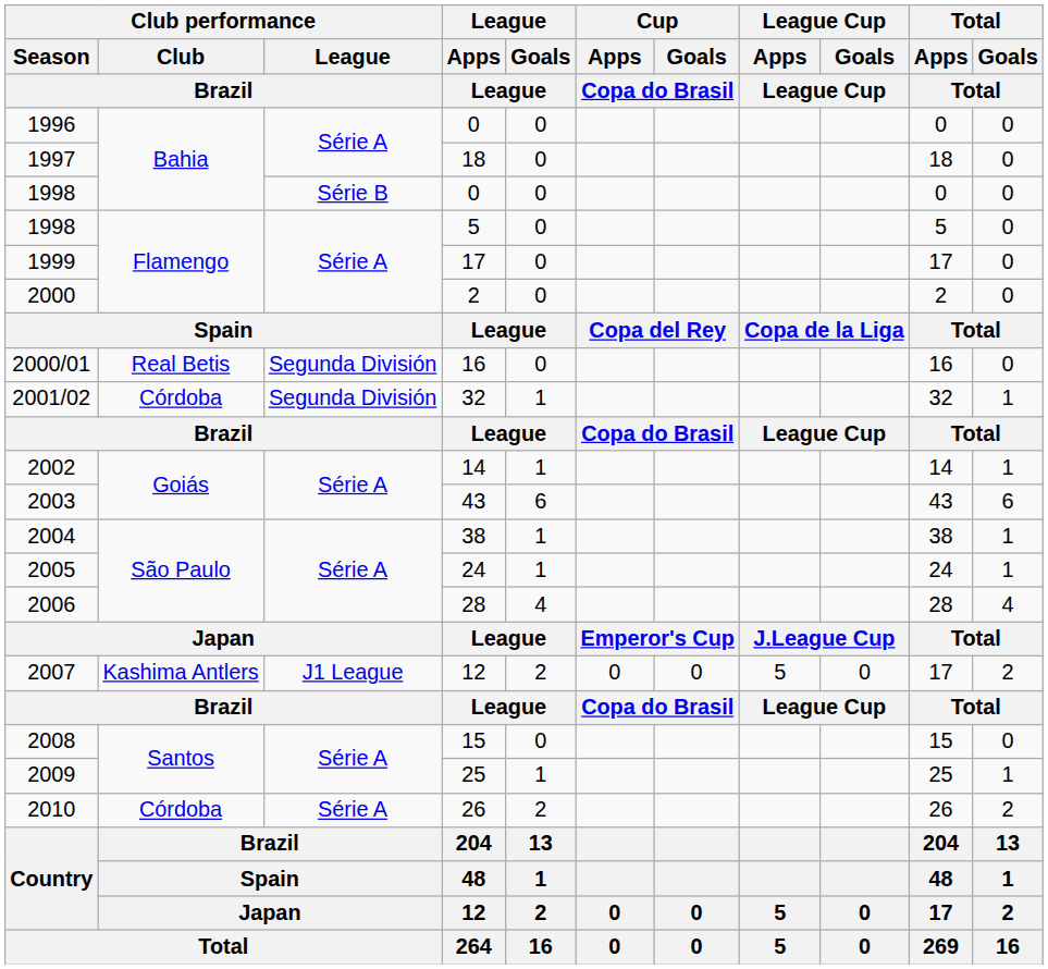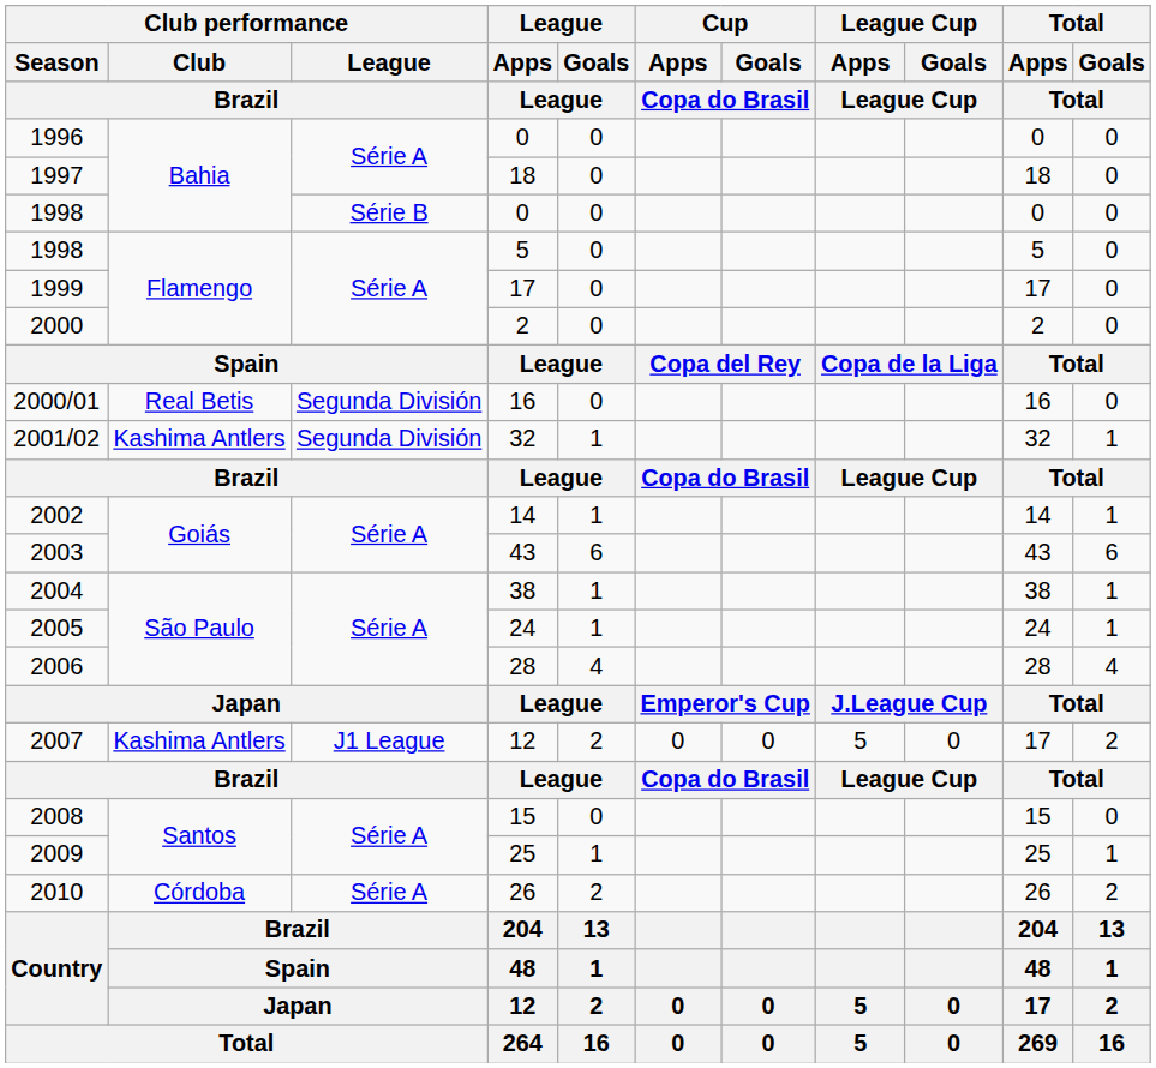 <table class="wikitable" style="text-align:center;">
 <tr>
 <th colspan=3>Club performance</th>
 <th colspan=2>League</th>
 <th colspan=2>Cup</th>
 <th colspan=2>League Cup</th>
 <th colspan=2>Total</th>
 </tr>
 <tr>
 <th>Season</th>
 <th>Club</th>
 <th>League</th>
 <th>Apps</th>
 <th>Goals</th>
 <th>Apps</th>
 <th>Goals</th>
 <th>Apps</th>
 <th>Goals</th>
 <th>Apps</th>
 <th>Goals</th>
 </tr>
 <tr>
 <th colspan=3>Brazil</th>
 <th colspan=2>League</th>
 <th colspan=2><a href='#'>Copa do Brasil</a></th>
 <th colspan=2>League Cup</th>
 <th colspan=2>Total</th>
 </tr>
 <tr>
 <td>1996</td>
 <td rowspan="3"><a href='#'>Bahia</a></td>
 <td rowspan="2"><a href='#'>Série A</a></td>
 <td>0</td>
 <td>0</td>
 <td></td>
 <td></td>
 <td></td>
 <td></td>
 <td>0</td>
 <td>0</td>
 </tr>
 <tr>
 <td>1997</td>
 <td>18</td>
 <td>0</td>
 <td></td>
 <td></td>
 <td></td>
 <td></td>
 <td>18</td>
 <td>0</td>
 </tr>
 <tr>
 <td>1998</td>
 <td><a href='#'>Série B</a></td>
 <td>0</td>
 <td>0</td>
 <td></td>
 <td></td>
 <td></td>
 <td></td>
 <td>0</td>
 <td>0</td>
 </tr>
 <tr>
 <td>1998</td>
 <td rowspan="3"><a href='#'>Flamengo</a></td>
 <td rowspan="3"><a href='#'>Série A</a></td>
 <td>5</td>
 <td>0</td>
 <td></td>
 <td></td>
 <td></td>
 <td></td>
 <td>5</td>
 <td>0</td>
 </tr>
 <tr>
 <td>1999</td>
 <td>17</td>
 <td>0</td>
 <td></td>
 <td></td>
 <td></td>
 <td></td>
 <td>17</td>
 <td>0</td>
 </tr>
 <tr>
 <td>2000</td>
 <td>2</td>
 <td>0</td>
 <td></td>
 <td></td>
 <td></td>
 <td></td>
 <td>2</td>
 <td>0</td>
 </tr>
 <tr>
 <th colspan=3>Spain</th>
 <th colspan=2>League</th>
 <th colspan=2><a href='#'>Copa del Rey</a></th>
 <th colspan=2><a href='#'>Copa de la Liga</a></th>
 <th colspan=2>Total</th>
 </tr>
 <tr>
 <td>2000/01</td>
 <td><a href='#'>Real Betis</a></td>
 <td><a href='#'>Segunda División</a></td>
 <td>16</td>
 <td>0</td>
 <td></td>
 <td></td>
 <td></td>
 <td></td>
 <td>16</td>
 <td>0</td>
 </tr>
 <tr>
 <td>2001/02</td>
-<td><a href='#'>Córdoba</a></td>
+<td><a href='#'>Kashima Antlers</a></td>
 <td><a href='#'>Segunda División</a></td>
 <td>32</td>
 <td>1</td>
 <td></td>
 <td></td>
 <td></td>
 <td></td>
 <td>32</td>
 <td>1</td>
 </tr>
 <tr>
 <th colspan=3>Brazil</th>
 <th colspan=2>League</th>
 <th colspan=2><a href='#'>Copa do Brasil</a></th>
 <th colspan=2>League Cup</th>
 <th colspan=2>Total</th>
 </tr>
 <tr>
 <td>2002</td>
 <td rowspan="2"><a href='#'>Goiás</a></td>
 <td rowspan="2"><a href='#'>Série A</a></td>
 <td>14</td>
 <td>1</td>
 <td></td>
 <td></td>
 <td></td>
 <td></td>
 <td>14</td>
 <td>1</td>
 </tr>
 <tr>
 <td>2003</td>
 <td>43</td>
 <td>6</td>
 <td></td>
 <td></td>
 <td></td>
 <td></td>
 <td>43</td>
 <td>6</td>
 </tr>
 <tr>
 <td>2004</td>
 <td rowspan="3"><a href='#'>São Paulo</a></td>
 <td rowspan="3"><a href='#'>Série A</a></td>
 <td>38</td>
 <td>1</td>
 <td></td>
 <td></td>
 <td></td>
 <td></td>
 <td>38</td>
 <td>1</td>
 </tr>
 <tr>
 <td>2005</td>
 <td>24</td>
 <td>1</td>
 <td></td>
 <td></td>
 <td></td>
 <td></td>
 <td>24</td>
 <td>1</td>
 </tr>
 <tr>
 <td>2006</td>
 <td>28</td>
 <td>4</td>
 <td></td>
 <td></td>
 <td></td>
 <td></td>
 <td>28</td>
 <td>4</td>
 </tr>
 <tr>
 <th colspan=3>Japan</th>
 <th colspan=2>League</th>
 <th colspan=2><a href='#'>Emperor's Cup</a></th>
 <th colspan=2><a href='#'>J.League Cup</a></th>
 <th colspan=2>Total</th>
 </tr>
 <tr>
 <td>2007</td>
 <td><a href='#'>Kashima Antlers</a></td>
 <td><a href='#'>J1 League</a></td>
 <td>12</td>
 <td>2</td>
 <td>0</td>
 <td>0</td>
 <td>5</td>
 <td>0</td>
 <td>17</td>
 <td>2</td>
 </tr>
 <tr>
 <th colspan=3>Brazil</th>
 <th colspan=2>League</th>
 <th colspan=2><a href='#'>Copa do Brasil</a></th>
 <th colspan=2>League Cup</th>
 <th colspan=2>Total</th>
 </tr>
 <tr>
 <td>2008</td>
 <td rowspan="2"><a href='#'>Santos</a></td>
 <td rowspan="2"><a href='#'>Série A</a></td>
 <td>15</td>
 <td>0</td>
 <td></td>
 <td></td>
 <td></td>
 <td></td>
 <td>15</td>
 <td>0</td>
 </tr>
 <tr>
 <td>2009</td>
 <td>25</td>
 <td>1</td>
 <td></td>
 <td></td>
 <td></td>
 <td></td>
 <td>25</td>
 <td>1</td>
 </tr>
 <tr>
 <td>2010</td>
 <td><a href='#'>Córdoba</a></td>
 <td rowspan="1"><a href='#'>Série A</a></td>
 <td>26</td>
 <td>2</td>
 <td></td>
 <td></td>
 <td></td>
 <td></td>
 <td>26</td>
 <td>2</td>
 </tr>
 <tr>
 <th rowspan=3>Country</th>
 <th colspan=2>Brazil</th>
 <th>204</th>
 <th>13</th>
 <th></th>
 <th></th>
 <th></th>
 <th></th>
 <th>204</th>
 <th>13</th>
 </tr>
 <tr>
 <th colspan=2>Spain</th>
 <th>48</th>
 <th>1</th>
 <th></th>
 <th></th>
 <th></th>
 <th></th>
 <th>48</th>
 <th>1</th>
 </tr>
 <tr>
 <th colspan=2>Japan</th>
 <th>12</th>
 <th>2</th>
 <th>0</th>
 <th>0</th>
 <th>5</th>
 <th>0</th>
 <th>17</th>
 <th>2</th>
 </tr>
 <tr>
 <th colspan=3>Total</th>
 <th>264</th>
 <th>16</th>
 <th>0</th>
 <th>0</th>
 <th>5</th>
 <th>0</th>
 <th>269</th>
 <th>16</th>
 </tr>
 </table>
